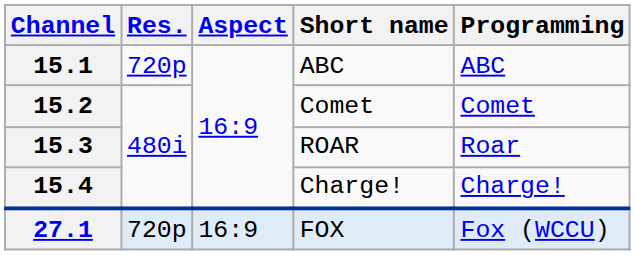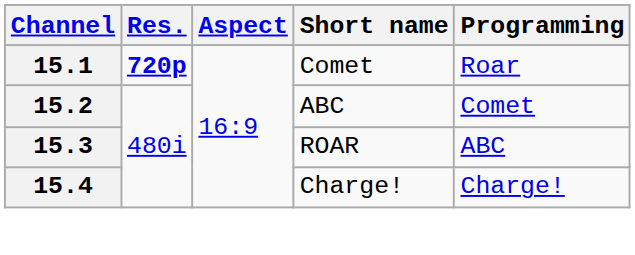 <table class="wikitable">
 <tr>
 <th scope = "col"><a href='#'>Channel</a></th>
 <th scope = "col"><a href='#'>Res.</a></th>
 <th scope = "col"><a href='#'>Aspect</a></th>
 <th scope = "col">Short name</th>
 <th scope = "col">Programming</th>
 </tr>
 <tr>
 <th scope = "row">15.1</th>
-<td><a href='#'>720p</a></td>
+<td><strong><a href='#'>720p</a></strong></td>
 <td rowspan=4><a href='#'>16:9</a></td>
-<td>ABC</td>
-<td><a href='#'>ABC</a></td>
+<td>Comet</td>
+<td><a href='#'>Roar</a></td>
 </tr>
 <tr>
 <th scope = "row">15.2</th>
 <td rowspan=3><a href='#'>480i</a></td>
-<td>Comet</td>
+<td>ABC</td>
 <td><a href='#'>Comet</a></td>
 </tr>
 <tr>
 <th scope = "row">15.3</th>
 <td>ROAR</td>
-<td><a href='#'>Roar</a></td>
+<td><a href='#'>ABC</a></td>
 </tr>
 <tr>
 <th scope = "row">15.4</th>
 <td>Charge!</td>
 <td><a href='#'>Charge!</a></td>
 </tr>
-<tr style="background-color:#DFEBF6; border-top: 2px solid #003399;">
-<th scope = "row"><a href='#'>27.1</a></th>
-<td>720p</td>
-<td>16:9</td>
-<td>FOX</td>
-<td><a href='#'>Fox</a> (<a href='#'>WCCU</a>)</td>
-</tr>
 </table>
